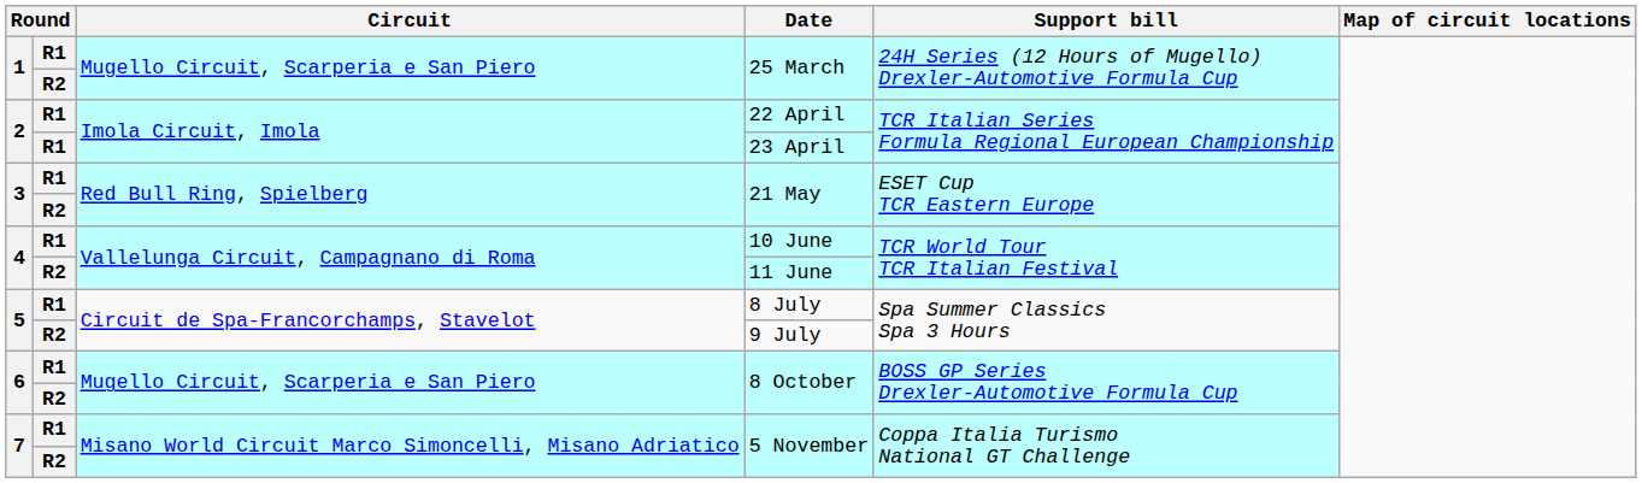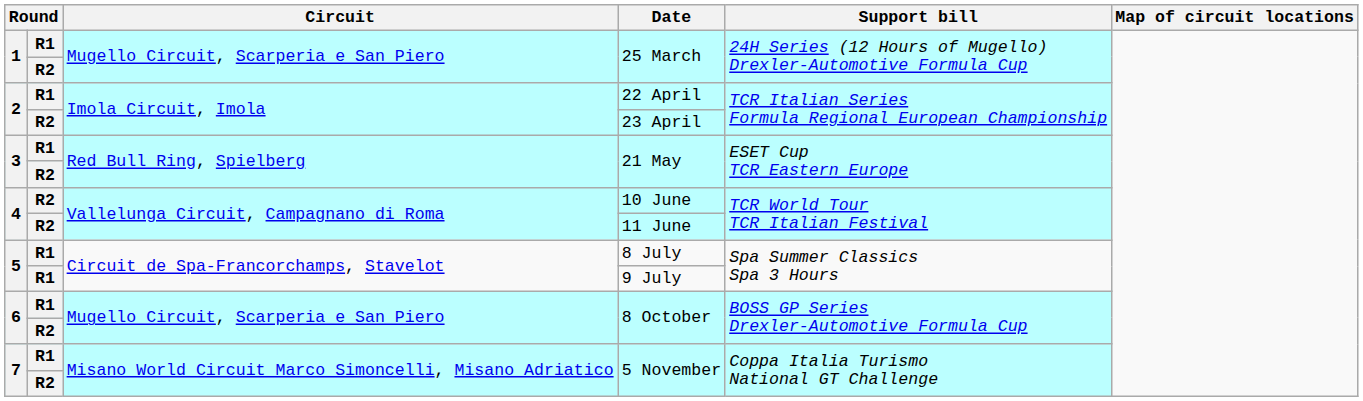 <table class="wikitable" style="font-size:85%">
 <tr>
 <th colspan="2">Round</th>
 <th>Circuit</th>
 <th>Date</th>
 <th>Support bill</th>
 <th>Map of circuit locations</th>
 </tr>
 <tr>
 <th rowspan="2">1</th>
 <th>R1</th>
 <td rowspan="2"  style="background:#bbffff;"> <a href='#'>Mugello Circuit</a>, <a href='#'>Scarperia e San Piero</a></td>
 <td rowspan="2" nowrap=""  style="background:#bbffff;">25 March</td>
 <td rowspan="2"  style="background:#bbffff;"><em><a href='#'>24H Series</a> (12 Hours of Mugello)<br><a href='#'>Drexler-Automotive Formula Cup</a></em></td>
 <td rowspan="14"></td>
 </tr>
 <tr>
 <th>R2</th>
 </tr>
 <tr style="background:#bbffff;">
 <th rowspan="2">2</th>
 <th>R1</th>
 <td rowspan="2"> <a href='#'>Imola Circuit</a>, <a href='#'>Imola</a></td>
 <td>22 April</td>
 <td rowspan="2"><em><a href='#'>TCR Italian Series</a><br><a href='#'>Formula Regional European Championship</a></em></td>
 </tr>
 <tr>
-<th>R1</th>
+<th>R2</th>
 <td style="background:#bbffff;">23 April</td>
 </tr>
 <tr style="background:#bbffff;">
 <th rowspan="2">3</th>
 <th>R1</th>
 <td rowspan="2"> <a href='#'>Red Bull Ring</a>, <a href='#'>Spielberg</a></td>
 <td rowspan="2">21 May</td>
 <td rowspan="2"><em>ESET Cup<br><a href='#'>TCR Eastern Europe</a></em></td>
 </tr>
 <tr>
 <th>R2</th>
 </tr>
 <tr style="background:#bbffff;">
 <th rowspan="2">4</th>
-<th>R1</th>
+<th>R2</th>
 <td rowspan="2"> <a href='#'>Vallelunga Circuit</a>, <a href='#'>Campagnano di Roma</a></td>
 <td>10 June</td>
 <td rowspan="2"><em><a href='#'>TCR World Tour</a><br><a href='#'>TCR Italian Festival</a></em></td>
 </tr>
 <tr>
 <th>R2</th>
 <td style="background:#bbffff;">11 June</td>
 </tr>
 <tr>
 <th rowspan="2">5</th>
 <th>R1</th>
 <td rowspan="2"> <a href='#'>Circuit de Spa-Francorchamps</a>, <a href='#'>Stavelot</a></td>
 <td nowrap="">8 July</td>
 <td rowspan="2"><em>Spa Summer Classics<br>Spa 3 Hours</em></td>
 </tr>
 <tr>
-<th>R2</th>
+<th>R1</th>
 <td>9 July</td>
 </tr>
 <tr style="background:#bbffff;">
 <th rowspan="2">6</th>
 <th>R1</th>
 <td rowspan="2"> <a href='#'>Mugello Circuit</a>, <a href='#'>Scarperia e San Piero</a></td>
 <td rowspan="2">8 October</td>
 <td rowspan="2"><em><a href='#'>BOSS GP Series</a><br><a href='#'>Drexler-Automotive Formula Cup</a></em></td>
 </tr>
 <tr>
 <th>R2</th>
 </tr>
 <tr style="background:#bbffff;">
 <th rowspan="2">7</th>
 <th>R1</th>
 <td rowspan="2"> <a href='#'>Misano World Circuit Marco Simoncelli</a>, <a href='#'>Misano Adriatico</a></td>
 <td rowspan="2">5 November</td>
 <td rowspan="2"><em>Coppa Italia Turismo<br>National GT Challenge</em></td>
 </tr>
 <tr>
 <th>R2</th>
 </tr>
 </table>
